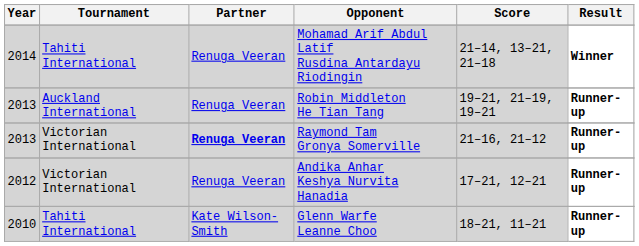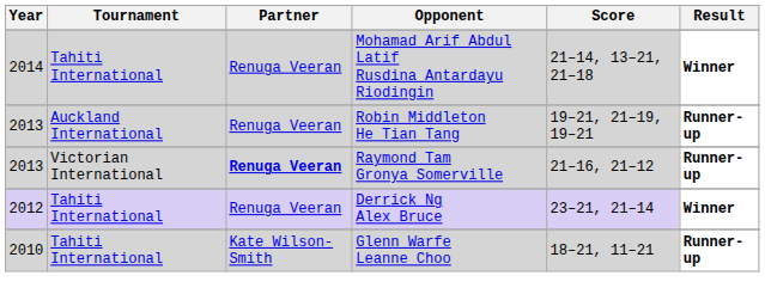 <table class="sortable wikitable" style="font-size: 90%;">
 <tr>
 <th>Year</th>
 <th>Tournament</th>
 <th>Partner</th>
 <th>Opponent</th>
 <th>Score</th>
 <th>Result</th>
 </tr>
 <tr>
 </tr>
 <tr style="background:#D5D5D5">
 <td align="center">2014</td>
 <td align="left"><a href='#'>Tahiti International</a></td>
 <td align="left"> <a href='#'>Renuga Veeran</a></td>
 <td align="left"> <a href='#'>Mohamad Arif Abdul Latif</a><br> <a href='#'>Rusdina Antardayu Riodingin</a></td>
 <td align="left">21–14, 13–21, 21–18</td>
 <td style="text-align:left; background:white"> <strong>Winner</strong></td>
 </tr>
 <tr>
 </tr>
 <tr style="background:#D5D5D5">
 <td align="center">2013</td>
 <td align="left"><a href='#'>Auckland International</a></td>
 <td align="left"> <a href='#'>Renuga Veeran</a></td>
 <td align="left"> <a href='#'>Robin Middleton</a><br> <a href='#'>He Tian Tang</a></td>
 <td align="left">19–21, 21–19, 19–21</td>
 <td style="text-align:left; background:white"> <strong>Runner-up</strong></td>
 </tr>
 <tr>
 </tr>
 <tr style="background:#D5D5D5">
 <td align="center">2013</td>
 <td align="left">Victorian International</td>
 <td align="left"><strong> <a href='#'>Renuga Veeran</a></strong></td>
 <td align="left"> <a href='#'>Raymond Tam</a><br> <a href='#'>Gronya Somerville</a></td>
 <td align="left">21–16, 21–12</td>
 <td style="text-align:left; background:white"> <strong>Runner-up</strong></td>
 </tr>
 <tr>
 </tr>
-<tr style="background:#D5D5D5">
+<tr>
+</tr>
+<tr style="background:#D8CEF6">
 <td align="center">2012</td>
-<td align="left">Victorian International</td>
+<td align="left"><a href='#'>Tahiti International</a></td>
 <td align="left"> <a href='#'>Renuga Veeran</a></td>
-<td align="left"> <a href='#'>Andika Anhar</a><br> <a href='#'>Keshya Nurvita Hanadia</a></td>
-<td align="left">17–21, 12–21</td>
-<td style="text-align:left; background:white"> <strong>Runner-up</strong></td>
-</tr>
-<tr>
+<td align="left"> <a href='#'>Derrick Ng</a><br> <a href='#'>Alex Bruce</a></td>
+<td align="left">23–21, 21–14</td>
+<td style="text-align:left; background:white"> <strong>Winner</strong></td>
 </tr>
 <tr>
 </tr>
 <tr style="background:#D5D5D5">
 <td align="center">2010</td>
 <td align="left"><a href='#'>Tahiti International</a></td>
 <td align="left"> <a href='#'>Kate Wilson-Smith</a></td>
 <td align="left"> <a href='#'>Glenn Warfe</a><br> <a href='#'>Leanne Choo</a></td>
 <td align="left">18–21, 11–21</td>
 <td style="text-align:left; background:white"> <strong>Runner-up</strong></td>
 </tr>
 </table>
